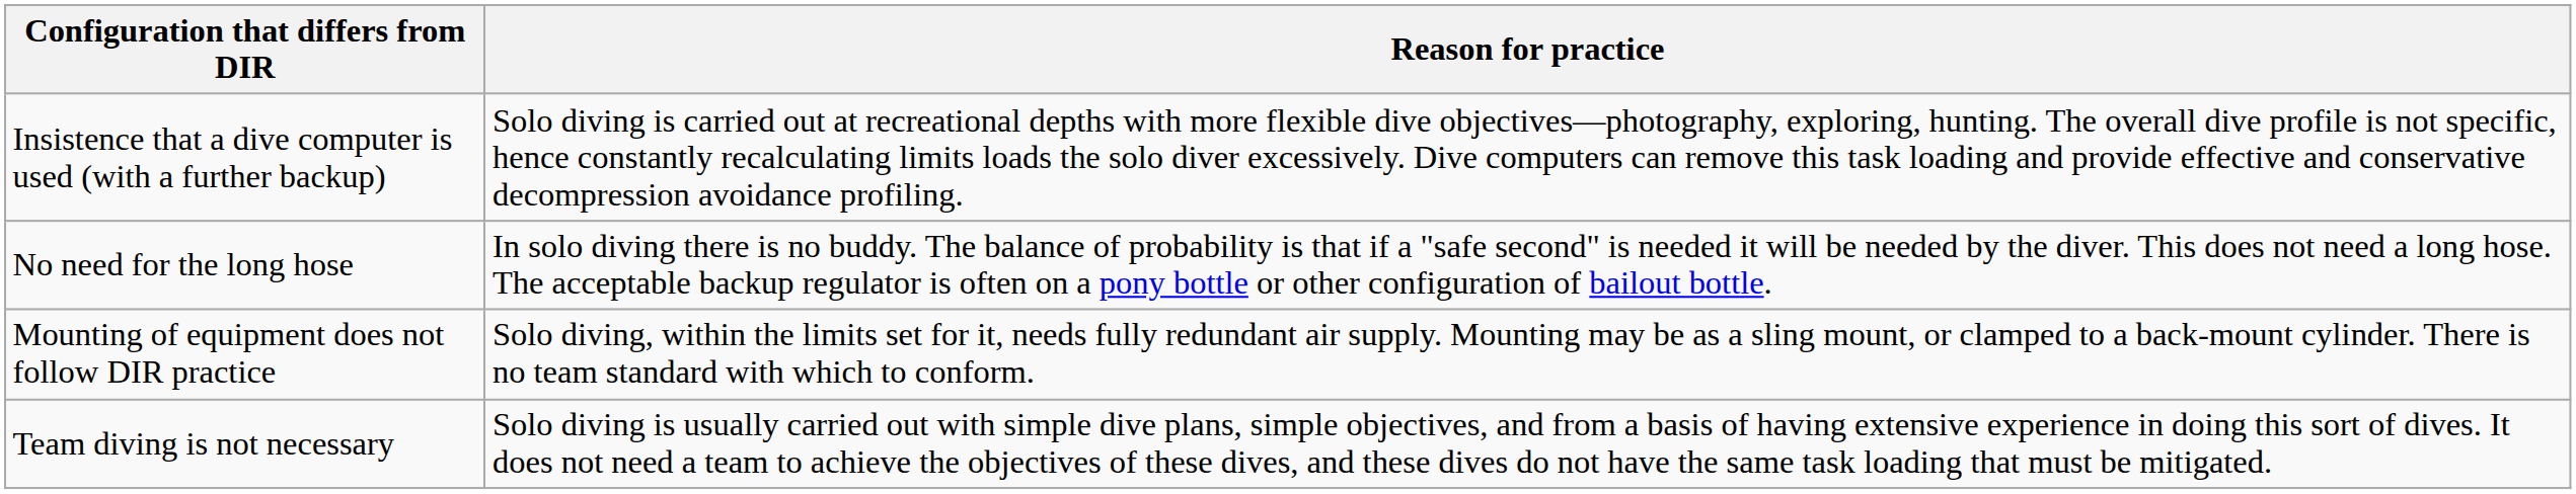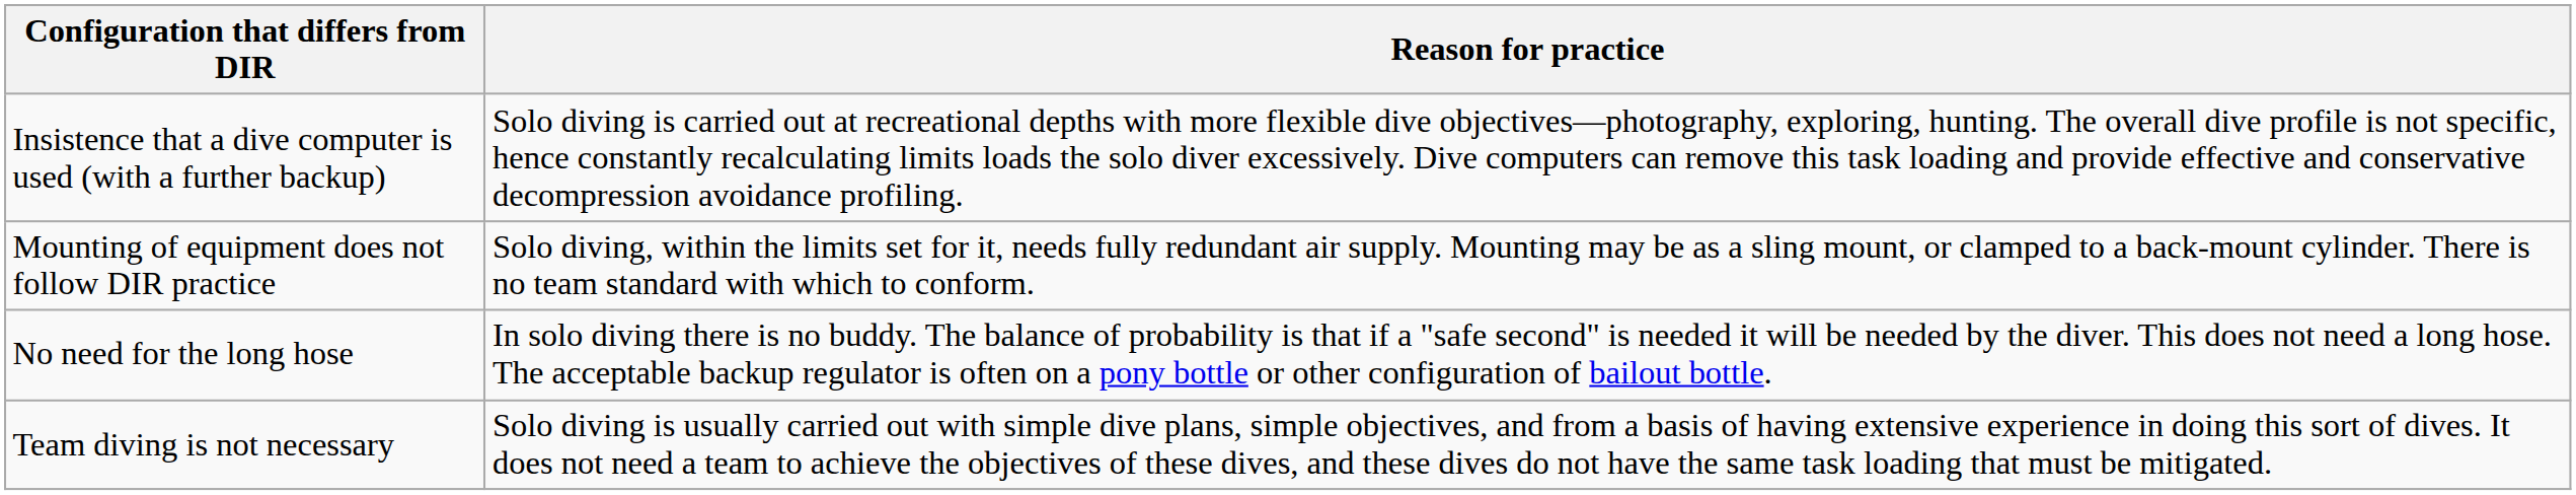 <table class="wikitable">
 <tr>
 <th scope="col">Configuration that differs from DIR</th>
 <th scope="col">Reason for practice</th>
 </tr>
 <tr>
 <td>Insistence that a dive computer is used (with a further backup)</td>
 <td>Solo diving is carried out at recreational depths with more flexible dive objectives—photography, exploring, hunting. The overall dive profile is not specific, hence constantly recalculating limits loads the solo diver excessively.  Dive computers can remove this task loading and provide effective and conservative decompression avoidance profiling.</td>
 </tr>
 <tr>
+<td>Mounting of equipment does not follow DIR practice</td>
+<td>Solo diving, within the limits set for it, needs fully redundant air supply. Mounting may be as a sling mount, or clamped to a back-mount cylinder. There is no team standard with which to conform.</td>
+</tr>
+<tr>
 <td>No need for the long hose</td>
 <td>In solo diving there is no buddy. The balance of probability is that if a "safe second" is needed it will be needed by the diver. This does not need a long hose. The acceptable backup regulator is often on a <a href='#'>pony bottle</a> or other configuration of <a href='#'>bailout bottle</a>.</td>
-</tr>
-<tr>
-<td>Mounting of equipment does not follow DIR practice</td>
-<td>Solo diving, within the limits set for it, needs fully redundant air supply. Mounting may be as a sling mount, or clamped to a back-mount cylinder. There is no team standard with which to conform.</td>
 </tr>
 <tr>
 <td>Team diving is not necessary</td>
 <td>Solo diving is usually carried out with simple dive plans, simple objectives, and from a basis of having extensive experience in doing this sort of dives.  It does not need a team to achieve the objectives of these dives, and these dives do not have the same task loading that must be mitigated.</td>
 </tr>
 </table>
